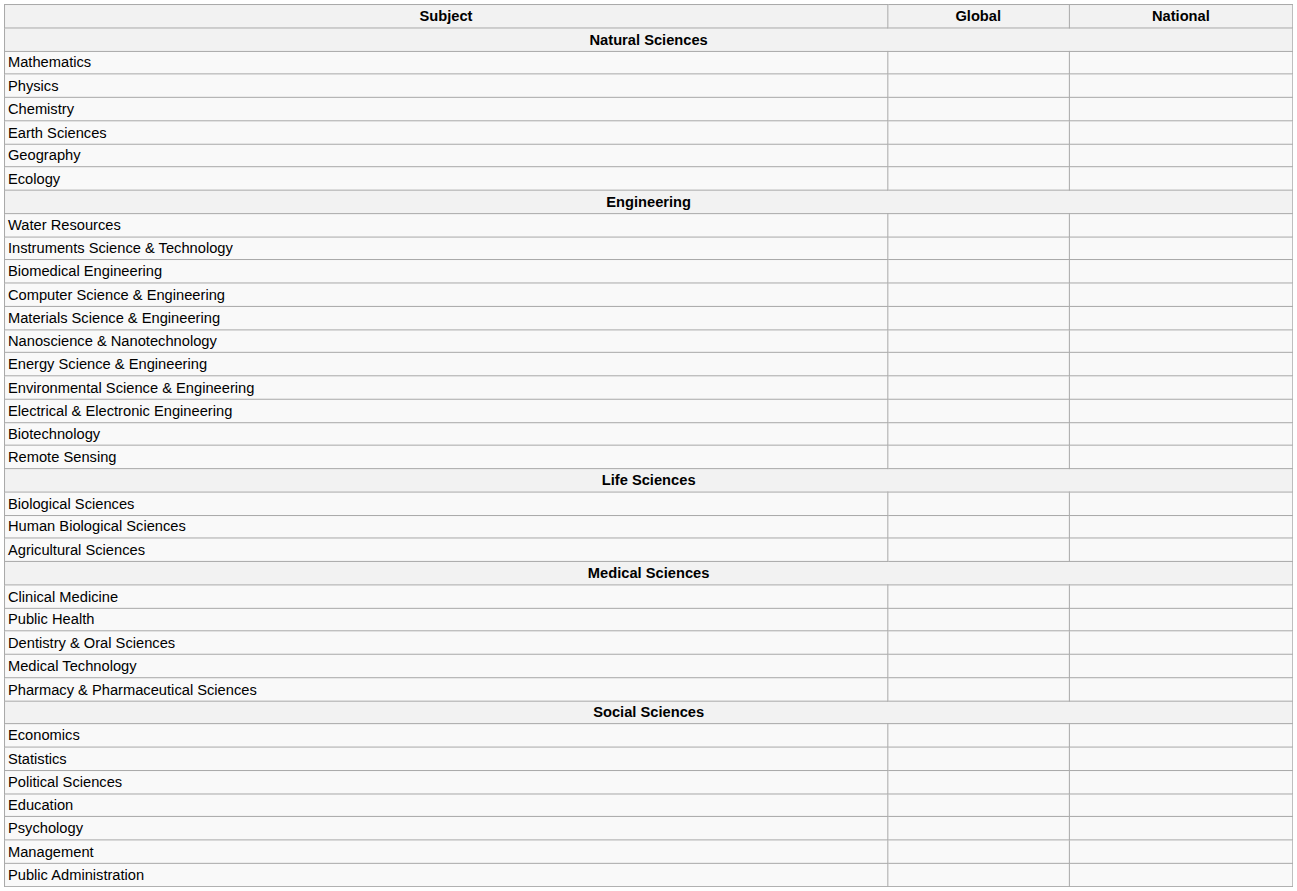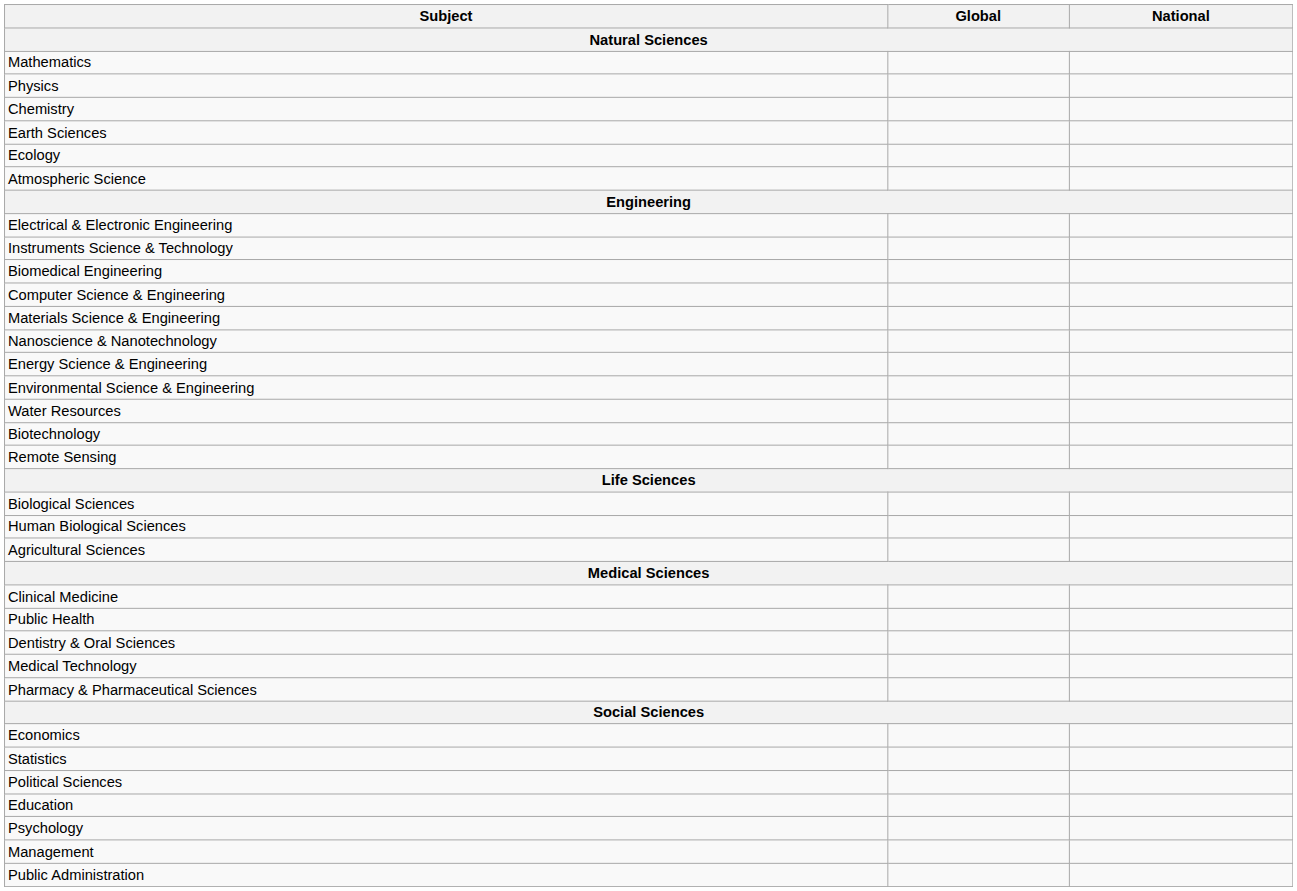 <table class="wikitable sortable" style="width: 100%; font-size: 90%">
 <tr>
 <th>Subject</th>
 <th>Global</th>
 <th>National</th>
 </tr>
 <tr>
 <th colspan="3">Natural Sciences</th>
 </tr>
 <tr>
 <td>Mathematics</td>
 <td data-sort-value="201–300"></td>
 <td data-sort-value="12–18"></td>
 </tr>
 <tr>
 <td>Physics</td>
 <td data-sort-value="201–300"></td>
 <td data-sort-value="13–23"></td>
 </tr>
 <tr>
 <td>Chemistry</td>
 <td data-sort-value="201–300"></td>
 <td data-sort-value="16–25"></td>
 </tr>
 <tr>
 <td>Earth Sciences</td>
 <td data-sort-value="201–300"></td>
 <td data-sort-value="17–23"></td>
 </tr>
 <tr>
-<td>Geography</td>
-<td data-sort-value="151–200"></td>
-<td data-sort-value="8–13"></td>
-</tr>
-<tr>
 <td>Ecology</td>
 <td data-sort-value="51–75"></td>
 <td data-sort-value="4–6"></td>
 </tr>
 <tr>
+<td>Atmospheric Science</td>
+<td data-sort-value="201–300"></td>
+<td data-sort-value="15–20"></td>
+</tr>
+<tr>
 <th colspan="3">Engineering</th>
 </tr>
 <tr>
-<td>Water Resources</td>
-<td data-sort-value="76–100"></td>
-<td data-sort-value="1–3"></td>
+<td>Electrical & Electronic Engineering</td>
+<td data-sort-value="301–400"></td>
+<td data-sort-value="8–15"></td>
 </tr>
 <tr>
 <td>Instruments Science & Technology</td>
 <td data-sort-value="201–300"></td>
 <td data-sort-value="3–6"></td>
 </tr>
 <tr>
 <td>Biomedical Engineering</td>
 <td data-sort-value="101–150"></td>
 <td data-sort-value="6–10"></td>
 </tr>
 <tr>
 <td>Computer Science & Engineering</td>
 <td data-sort-value="101–150"></td>
 <td data-sort-value="2"></td>
 </tr>
 <tr>
 <td>Materials Science & Engineering</td>
 <td data-sort-value="301–400"></td>
 <td data-sort-value="16–21"></td>
 </tr>
 <tr>
 <td>Nanoscience & Nanotechnology</td>
 <td data-sort-value="301–400"></td>
 <td data-sort-value="18–27"></td>
 </tr>
 <tr>
 <td>Energy Science & Engineering</td>
 <td data-sort-value="201–300"></td>
 <td data-sort-value="8–10"></td>
 </tr>
 <tr>
 <td>Environmental Science & Engineering</td>
 <td data-sort-value="301–400"></td>
 <td data-sort-value="11–21"></td>
 </tr>
 <tr>
-<td>Electrical & Electronic Engineering</td>
-<td data-sort-value="301–400"></td>
-<td data-sort-value="8–15"></td>
+<td>Water Resources</td>
+<td data-sort-value="76–100"></td>
+<td data-sort-value="1–3"></td>
 </tr>
 <tr>
 <td>Biotechnology</td>
 <td data-sort-value="101–150"></td>
 <td data-sort-value="5–7"></td>
 </tr>
 <tr>
 <td>Remote Sensing</td>
 <td data-sort-value="51–75"></td>
 <td data-sort-value="3–4"></td>
 </tr>
 <tr>
 <th colspan="3">Life Sciences</th>
 </tr>
 <tr>
 <td>Biological Sciences</td>
 <td data-sort-value="76–100"></td>
 <td data-sort-value="6–11"></td>
 </tr>
 <tr>
 <td>Human Biological Sciences</td>
 <td data-sort-value="51–75"></td>
 <td data-sort-value="6–8"></td>
 </tr>
 <tr>
 <td>Agricultural Sciences</td>
 <td data-sort-value="76–100"></td>
 <td data-sort-value="5"></td>
 </tr>
 <tr>
 <th colspan="3">Medical Sciences</th>
 </tr>
 <tr>
 <td>Clinical Medicine</td>
 <td data-sort-value="301–400"></td>
 <td data-sort-value="23–30"></td>
 </tr>
 <tr>
 <td>Public Health</td>
 <td data-sort-value="401–500"></td>
 <td data-sort-value="23–25"></td>
 </tr>
 <tr>
 <td>Dentistry & Oral Sciences</td>
 <td data-sort-value="76–100"></td>
 <td data-sort-value="5–7"></td>
 </tr>
 <tr>
 <td>Medical Technology</td>
 <td data-sort-value="40"></td>
 <td data-sort-value="5"></td>
 </tr>
 <tr>
 <td>Pharmacy & Pharmaceutical Sciences</td>
 <td data-sort-value="76–100"></td>
 <td data-sort-value="7–9"></td>
 </tr>
 <tr>
 <th colspan="3">Social Sciences</th>
 </tr>
 <tr>
 <td>Economics</td>
 <td data-sort-value="301–400"></td>
 <td data-sort-value="16–23"></td>
 </tr>
 <tr>
 <td>Statistics</td>
 <td data-sort-value="151–200"></td>
 <td data-sort-value="7–11"></td>
 </tr>
 <tr>
 <td>Political Sciences</td>
 <td data-sort-value="201–300"></td>
 <td data-sort-value="13–16"></td>
 </tr>
 <tr>
 <td>Education</td>
 <td data-sort-value="151–200"></td>
 <td data-sort-value="3–7"></td>
 </tr>
 <tr>
 <td>Psychology</td>
 <td data-sort-value="101–150"></td>
 <td data-sort-value="5–11"></td>
 </tr>
 <tr>
 <td>Management</td>
 <td data-sort-value="401–500"></td>
 <td data-sort-value="15–26"></td>
 </tr>
 <tr>
 <td>Public Administration</td>
 <td data-sort-value="101–150"></td>
 <td data-sort-value="6–7"></td>
 </tr>
 <tr>
 </tr>
 </table>
